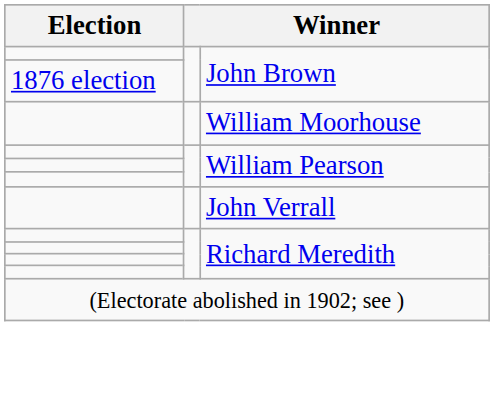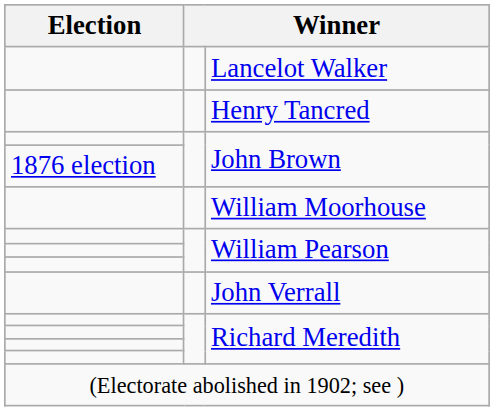 <table class="wikitable">
 <tr>
 <th width=100>Election</th>
 <th width=175 colspan=2>Winner</th>
+</tr>
+<tr>
+<td></td>
+<td width=5 bgcolor=></td>
+<td><a href='#'>Lancelot Walker</a></td>
+</tr>
+<tr>
+<td></td>
+<td bgcolor=></td>
+<td><a href='#'>Henry Tancred</a></td>
 </tr>
 <tr>
 <td></td>
 <td rowspan=2 bgcolor=></td>
 <td rowspan=2><a href='#'>John Brown</a></td>
 </tr>
 <tr>
 <td><a href='#'>1876 election</a></td>
 </tr>
 <tr>
 <td></td>
 <td bgcolor=></td>
 <td><a href='#'>William Moorhouse</a></td>
 </tr>
 <tr>
 <td></td>
 <td rowspan=3 bgcolor=></td>
 <td rowspan=3><a href='#'>William Pearson</a></td>
 </tr>
 <tr>
 <td></td>
 </tr>
 <tr>
 <td></td>
 </tr>
 <tr>
 <td></td>
 <td bgcolor=></td>
 <td><a href='#'>John Verrall</a></td>
 </tr>
 <tr>
 <td></td>
 <td rowspan=4 bgcolor=></td>
 <td rowspan=4><a href='#'>Richard Meredith</a></td>
 </tr>
 <tr>
 <td></td>
 </tr>
 <tr>
 <td></td>
 </tr>
 <tr>
 <td></td>
 </tr>
 <tr>
 <td colspan=3 align=center><small>(Electorate abolished in 1902; see )</small></td>
 </tr>
 </table>
